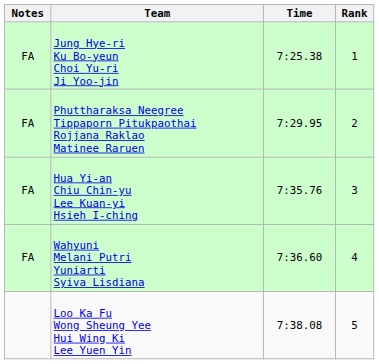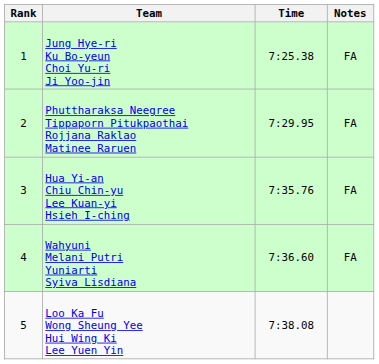 <table class=wikitable style="text-align:center">
 <tr>
-<th width=50>Notes</th>
+<th width=40>Rank</th>
 <th width=250>Team</th>
 <th width=80>Time</th>
-<th width=40>Rank</th>
+<th width=50>Notes</th>
 </tr>
 <tr bgcolor="ccffcc">
-<td>FA</td>
+<td>1</td>
 <td align="left"><br><a href='#'>Jung Hye-ri</a><br><a href='#'>Ku Bo-yeun</a><br><a href='#'>Choi Yu-ri</a><br><a href='#'>Ji Yoo-jin</a></td>
 <td>7:25.38</td>
-<td>1</td>
+<td>FA</td>
 </tr>
 <tr bgcolor="ccffcc">
-<td>FA</td>
+<td>2</td>
 <td align="left"><br><a href='#'>Phuttharaksa Neegree</a><br><a href='#'>Tippaporn Pitukpaothai</a><br><a href='#'>Rojjana Raklao</a><br><a href='#'>Matinee Raruen</a></td>
 <td>7:29.95</td>
-<td>2</td>
+<td>FA</td>
 </tr>
 <tr bgcolor="ccffcc">
-<td>FA</td>
+<td>3</td>
 <td align="left"><br><a href='#'>Hua Yi-an</a><br><a href='#'>Chiu Chin-yu</a><br><a href='#'>Lee Kuan-yi</a><br><a href='#'>Hsieh I-ching</a></td>
 <td>7:35.76</td>
-<td>3</td>
+<td>FA</td>
 </tr>
 <tr bgcolor="ccffcc">
-<td>FA</td>
+<td>4</td>
 <td align="left"><br><a href='#'>Wahyuni</a><br><a href='#'>Melani Putri</a><br><a href='#'>Yuniarti</a><br><a href='#'>Syiva Lisdiana</a></td>
 <td>7:36.60</td>
-<td>4</td>
+<td>FA</td>
 </tr>
 <tr>
-<td></td>
+<td>5</td>
 <td align="left"><br><a href='#'>Loo Ka Fu</a><br><a href='#'>Wong Sheung Yee</a><br><a href='#'>Hui Wing Ki</a><br><a href='#'>Lee Yuen Yin</a></td>
 <td>7:38.08</td>
-<td>5</td>
+<td></td>
 </tr>
 </table>
